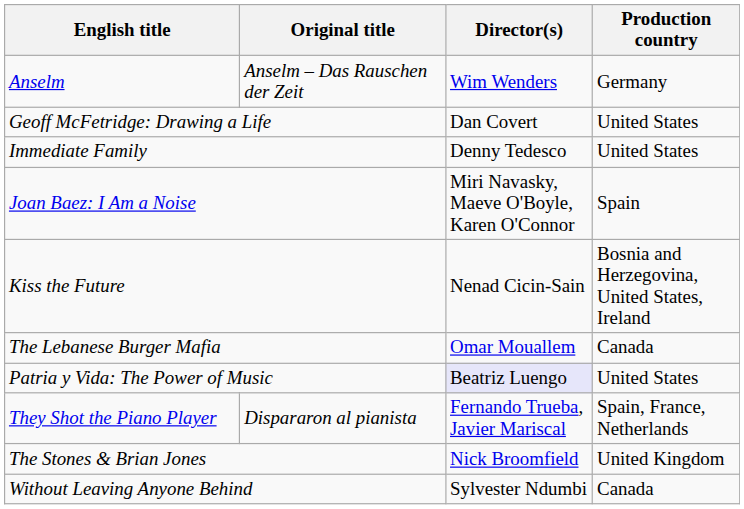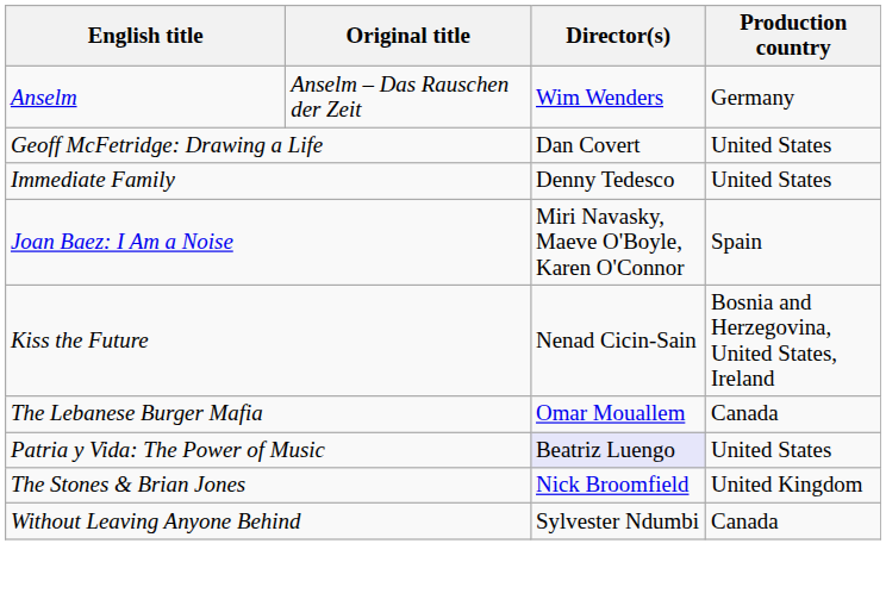 <table class="wikitable" width=100%>
 <tr>
 <th scope="col" width="32%">English title</th>
 <th scope="col" width="28%">Original title</th>
 <th scope="col" width="20%">Director(s)</th>
 <th scope="col" width="20%">Production country</th>
 </tr>
 <tr>
 <td><em><a href='#'>Anselm</a></em></td>
 <td><em>Anselm – Das Rauschen der Zeit</em></td>
 <td><a href='#'>Wim Wenders</a></td>
 <td>Germany</td>
 </tr>
 <tr>
 <td colspan=2><em>Geoff McFetridge: Drawing a Life</em></td>
 <td>Dan Covert</td>
 <td>United States</td>
 </tr>
 <tr>
 <td colspan=2><em>Immediate Family</em></td>
 <td>Denny Tedesco</td>
 <td>United States</td>
 </tr>
 <tr>
 <td colspan=2><em><a href='#'>Joan Baez: I Am a Noise</a></em></td>
 <td>Miri Navasky, Maeve O'Boyle, Karen O'Connor</td>
 <td>Spain</td>
 </tr>
 <tr>
 <td colspan=2><em>Kiss the Future</em></td>
 <td>Nenad Cicin-Sain</td>
 <td>Bosnia and Herzegovina, United States, Ireland</td>
 </tr>
 <tr>
 <td colspan=2><em>The Lebanese Burger Mafia</em></td>
 <td><a href='#'>Omar Mouallem</a></td>
 <td>Canada</td>
 </tr>
 <tr>
 <td colspan=2><em>Patria y Vida: The Power of Music</em></td>
 <td style="background: lavender;">Beatriz Luengo</td>
 <td>United States</td>
 </tr>
 <tr>
-<td><em><a href='#'>They Shot the Piano Player</a></em></td>
-<td><em>Dispararon al pianista</em></td>
-<td><a href='#'>Fernando Trueba</a>, <a href='#'>Javier Mariscal</a></td>
-<td>Spain, France, Netherlands</td>
-</tr>
-<tr>
 <td colspan=2><em>The Stones & Brian Jones</em></td>
 <td><a href='#'>Nick Broomfield</a></td>
 <td>United Kingdom</td>
 </tr>
 <tr>
 <td colspan=2><em>Without Leaving Anyone Behind</em></td>
 <td>Sylvester Ndumbi</td>
 <td>Canada</td>
 </tr>
 </table>
